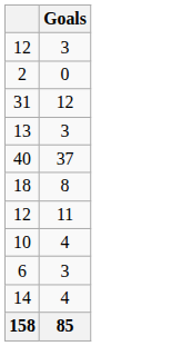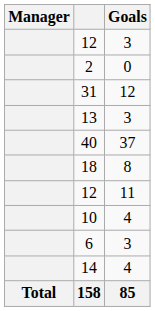 <table class="wikitable plainrowheaders sortable" style="text-align: center;">
 <tr>
+<th scope="col">Manager</th>
 <th scope="col"></th>
 <th scope="col">Goals</th>
 </tr>
 <tr>
+<th scope="row"></th>
 <td>12</td>
 <td>3</td>
 </tr>
 <tr>
+<th scope="row"></th>
 <td>2</td>
 <td>0</td>
 </tr>
 <tr>
+<th scope="row"></th>
 <td>31</td>
 <td>12</td>
 </tr>
 <tr>
+<th scope="row"></th>
 <td>13</td>
 <td>3</td>
 </tr>
 <tr>
+<th scope="row"></th>
 <td>40</td>
 <td>37</td>
 </tr>
 <tr>
+<th scope="row"></th>
 <td>18</td>
 <td>8</td>
 </tr>
 <tr>
+<th scope="row"></th>
 <td>12</td>
 <td>11</td>
 </tr>
 <tr>
+<th scope="row"></th>
 <td>10</td>
 <td>4</td>
 </tr>
 <tr>
+<th scope="row"></th>
 <td>6</td>
 <td>3</td>
 </tr>
 <tr>
+<th scope="row"></th>
 <td>14</td>
 <td>4</td>
 </tr>
 <tr class="sortbottom">
+<th>Total</th>
 <th>158</th>
 <th>85</th>
 </tr>
 </table>
